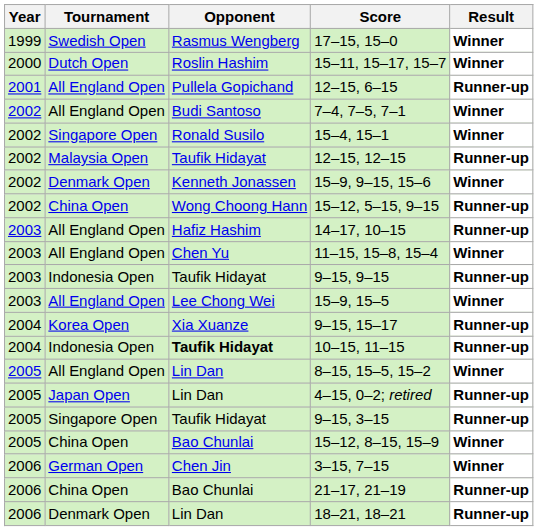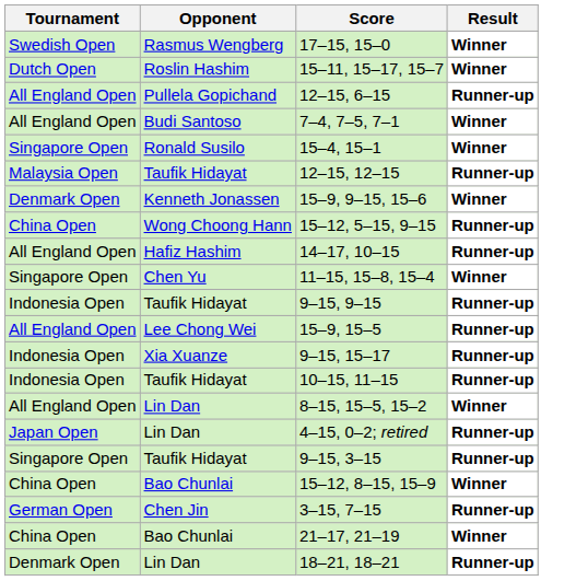 <table class="sortable wikitable" style="font-size: 90%;">
 <tr>
-<th>Year</th>
 <th>Tournament</th>
 <th>Opponent</th>
 <th>Score</th>
 <th>Result</th>
 </tr>
 <tr style="background:#D4F1C5">
-<td align="center">1999</td>
 <td><a href='#'>Swedish Open</a></td>
 <td> <a href='#'>Rasmus Wengberg</a></td>
 <td>17–15, 15–0</td>
 <td style="text-align:left; background:white"> <strong>Winner</strong></td>
 </tr>
 <tr style="background:#D4F1C5">
-<td align="center">2000</td>
 <td><a href='#'>Dutch Open</a></td>
 <td> <a href='#'>Roslin Hashim</a></td>
 <td>15–11, 15–17, 15–7</td>
 <td style="text-align:left; background:white"> <strong>Winner</strong></td>
 </tr>
 <tr style="background:#D4F1C5">
-<td align="center"><a href='#'>2001</a></td>
 <td><a href='#'>All England Open</a></td>
 <td> <a href='#'>Pullela Gopichand</a></td>
 <td>12–15, 6–15</td>
 <td style="text-align:left; background:white"> <strong>Runner-up</strong></td>
 </tr>
 <tr style="background:#D4F1C5">
-<td align="center"><a href='#'>2002</a></td>
 <td>All England Open</td>
 <td> <a href='#'>Budi Santoso</a></td>
 <td>7–4, 7–5, 7–1</td>
 <td style="text-align:left; background:white"> <strong>Winner</strong></td>
 </tr>
 <tr style="background:#D4F1C5">
-<td align="center">2002</td>
 <td><a href='#'>Singapore Open</a></td>
 <td> <a href='#'>Ronald Susilo</a></td>
 <td>15–4, 15–1</td>
 <td style="text-align:left; background:white"> <strong>Winner</strong></td>
 </tr>
 <tr style="background:#D4F1C5">
-<td align="center">2002</td>
 <td><a href='#'>Malaysia Open</a></td>
 <td> <a href='#'>Taufik Hidayat</a></td>
 <td>12–15, 12–15</td>
 <td style="text-align:left; background:white"> <strong>Runner-up</strong></td>
 </tr>
 <tr style="background:#D4F1C5">
-<td align="center">2002</td>
 <td><a href='#'>Denmark Open</a></td>
 <td> <a href='#'>Kenneth Jonassen</a></td>
 <td>15–9, 9–15, 15–6</td>
 <td style="text-align:left; background:white"> <strong>Winner</strong></td>
 </tr>
 <tr style="background:#D4F1C5">
-<td align="center">2002</td>
 <td><a href='#'>China Open</a></td>
 <td> <a href='#'>Wong Choong Hann</a></td>
 <td>15–12, 5–15, 9–15</td>
 <td style="text-align:left; background:white"> <strong>Runner-up</strong></td>
 </tr>
 <tr style="background:#D4F1C5">
-<td align="center"><a href='#'>2003</a></td>
 <td>All England Open</td>
 <td> <a href='#'>Hafiz Hashim</a></td>
 <td>14–17, 10–15</td>
 <td style="text-align:left; background:white"> <strong>Runner-up</strong></td>
 </tr>
 <tr style="background:#D4F1C5">
-<td align="center">2003</td>
-<td>All England Open</td>
+<td>Singapore Open</td>
 <td> <a href='#'>Chen Yu</a></td>
 <td>11–15, 15–8, 15–4</td>
 <td style="text-align:left; background:white"> <strong>Winner</strong></td>
 </tr>
 <tr style="background:#D4F1C5">
-<td align="center">2003</td>
 <td>Indonesia Open</td>
 <td> Taufik Hidayat</td>
 <td>9–15, 9–15</td>
 <td style="text-align:left; background:white"> <strong>Runner-up</strong></td>
 </tr>
 <tr style="background:#D4F1C5">
-<td align="center">2003</td>
 <td><a href='#'>All England Open</a></td>
 <td> <a href='#'>Lee Chong Wei</a></td>
 <td>15–9, 15–5</td>
-<td style="text-align:left; background:white"> <strong>Winner</strong></td>
+<td style="text-align:left; background:white"> <strong>Runner-up</strong></td>
 </tr>
 <tr style="background:#D4F1C5">
-<td align="center">2004</td>
-<td><a href='#'>Korea Open</a></td>
+<td>Indonesia Open</td>
 <td> <a href='#'>Xia Xuanze</a></td>
 <td>9–15, 15–17</td>
 <td style="text-align:left; background:white"> <strong>Runner-up</strong></td>
 </tr>
 <tr style="background:#D4F1C5">
-<td align="center">2004</td>
 <td>Indonesia Open</td>
-<td><strong> Taufik Hidayat</strong></td>
+<td> Taufik Hidayat</td>
 <td>10–15, 11–15</td>
 <td style="text-align:left; background:white"> <strong>Runner-up</strong></td>
 </tr>
 <tr style="background:#D4F1C5">
-<td align="center"><a href='#'>2005</a></td>
 <td>All England Open</td>
 <td> <a href='#'>Lin Dan</a></td>
 <td>8–15, 15–5, 15–2</td>
 <td style="text-align:left; background:white"> <strong>Winner</strong></td>
 </tr>
 <tr style="background:#D4F1C5">
-<td align="center">2005</td>
 <td><a href='#'>Japan Open</a></td>
 <td> Lin Dan</td>
 <td>4–15, 0–2; <em>retired</em></td>
 <td style="text-align:left; background:white"> <strong>Runner-up</strong></td>
 </tr>
 <tr style="background:#D4F1C5">
-<td align="center">2005</td>
 <td>Singapore Open</td>
 <td> Taufik Hidayat</td>
 <td>9–15, 3–15</td>
 <td style="text-align:left; background:white"> <strong>Runner-up</strong></td>
 </tr>
 <tr style="background:#D4F1C5">
-<td align="center">2005</td>
 <td>China Open</td>
 <td> <a href='#'>Bao Chunlai</a></td>
 <td>15–12, 8–15, 15–9</td>
 <td style="text-align:left; background:white"> <strong>Winner</strong></td>
 </tr>
 <tr style="background:#D4F1C5">
-<td align="center">2006</td>
 <td><a href='#'>German Open</a></td>
 <td> <a href='#'>Chen Jin</a></td>
 <td>3–15, 7–15</td>
+<td style="text-align:left; background:white"> <strong>Runner-up</strong></td>
+</tr>
+<tr style="background:#D4F1C5">
+<td>China Open</td>
+<td> Bao Chunlai</td>
+<td>21–17, 21–19</td>
 <td style="text-align:left; background:white"> <strong>Winner</strong></td>
 </tr>
 <tr style="background:#D4F1C5">
-<td align="center">2006</td>
-<td>China Open</td>
-<td> Bao Chunlai</td>
-<td>21–17, 21–19</td>
-<td style="text-align:left; background:white"> <strong>Runner-up</strong></td>
-</tr>
-<tr style="background:#D4F1C5">
-<td align="center">2006</td>
 <td>Denmark Open</td>
 <td> Lin Dan</td>
 <td>18–21, 18–21</td>
 <td style="text-align:left; background:white"> <strong>Runner-up</strong></td>
 </tr>
 </table>
